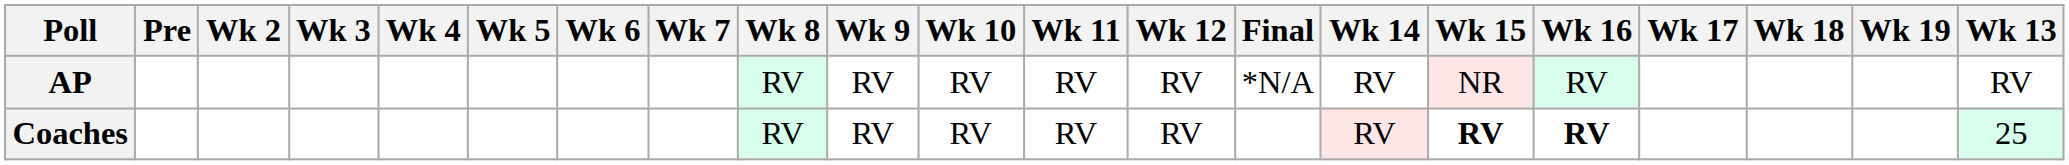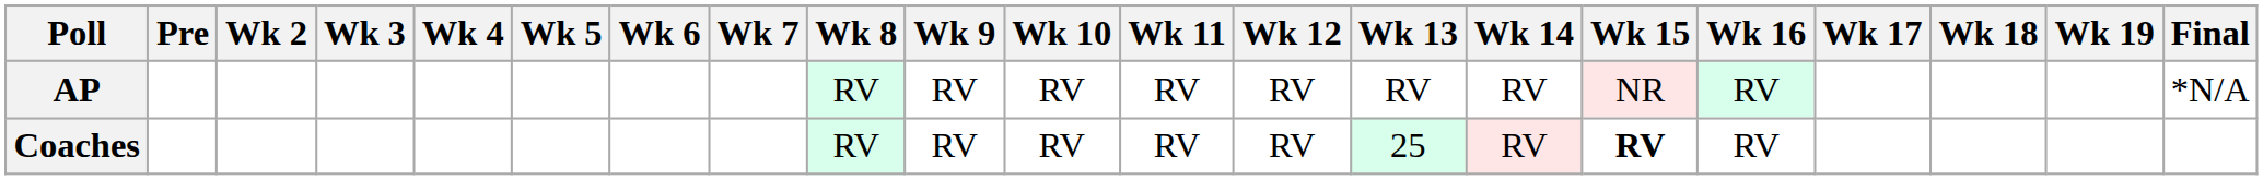 <table class="wikitable" style="white-space:nowrap;text-align:center;">
 <tr>
 <th>Poll</th>
 <th>Pre</th>
 <th>Wk 2</th>
 <th>Wk 3</th>
 <th>Wk 4</th>
 <th>Wk 5</th>
 <th>Wk 6</th>
 <th>Wk 7</th>
 <th>Wk 8</th>
 <th>Wk 9</th>
 <th>Wk 10</th>
 <th>Wk 11</th>
 <th>Wk 12</th>
-<th>Final</th>
+<th>Wk 13</th>
 <th>Wk 14</th>
 <th>Wk 15</th>
 <th>Wk 16</th>
 <th>Wk 17</th>
 <th>Wk 18</th>
 <th>Wk 19</th>
-<th>Wk 13</th>
+<th>Final</th>
 </tr>
 <tr>
 <th>AP</th>
 <td style="background:#FFF;"></td>
 <td style="background:#FFF;"></td>
 <td style="background:#FFF;"></td>
 <td style="background:#FFF;"></td>
 <td style="background:#FFF;"></td>
 <td style="background:#FFF;"></td>
 <td style="background:#fff;"></td>
 <td style="background:#D8FFEB;">RV</td>
 <td style="background:#ffF;">RV</td>
 <td style="background:#FFF;">RV</td>
 <td style="background:#FFF;">RV</td>
 <td style="background:#FFF;">RV</td>
-<td style="background:#FFF;">*N/A</td>
+<td style="background:#FFF;">RV</td>
 <td style="background:#FFF;">RV</td>
 <td style="background:#FFE6E6;">NR</td>
 <td style="background:#D8FFEB;">RV</td>
 <td style="background:#FFF;"></td>
 <td style="background:#FFF;"></td>
 <td style="background:#FFF;"></td>
-<td style="background:#FFF;">RV</td>
+<td style="background:#FFF;">*N/A</td>
 </tr>
 <tr>
 <th>Coaches</th>
 <td style="background:#FFF;"></td>
 <td style="background:#FFF;"></td>
 <td style="background:#FFF;"></td>
 <td style="background:#FFF;"></td>
 <td style="background:#FFF;"></td>
 <td style="background:#fff;"></td>
 <td style="background:#fff;"></td>
 <td style="background:#D8FFEB;">RV</td>
 <td style="background:#ffF;">RV</td>
 <td style="background:#FFF;">RV</td>
 <td style="background:#FFF;">RV</td>
 <td style="background:#FFF;">RV</td>
-<td style="background:#FFF;"></td>
+<td style="background:#d8ffeb;">25</td>
 <td style="background:#FFE6E6;">RV</td>
 <td style="background:#FFF;"><strong>RV</strong></td>
-<td style="background:#FFF;"><strong>RV</strong></td>
+<td style="background:#FFF;">RV</td>
 <td style="background:#FFF;"></td>
 <td style="background:#FFF;"></td>
 <td style="background:#FFF;"></td>
-<td style="background:#d8ffeb;">25</td>
+<td style="background:#FFF;"></td>
 </tr>
 </table>
